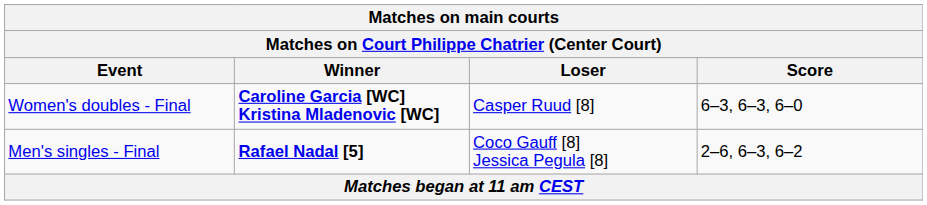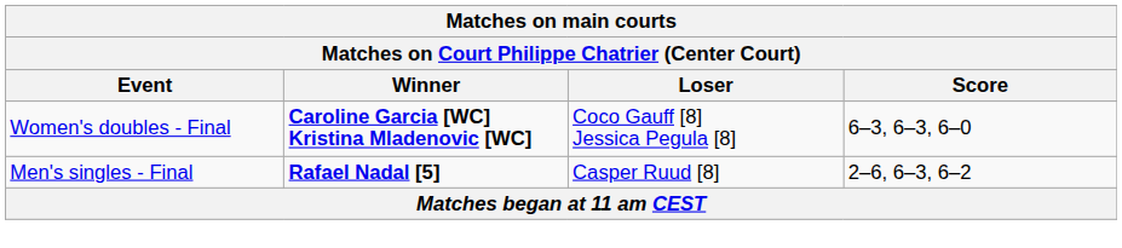 <table class="wikitable" style="margin:auto;">
 <tr>
 <th colspan=4 style=white-space:nowrap>Matches on main courts</th>
 </tr>
 <tr>
 <th colspan=4>Matches on <a href='#'>Court Philippe Chatrier</a> (Center Court)</th>
 </tr>
 <tr>
 <th width=250>Event</th>
 <th width=250>Winner</th>
 <th width=250>Loser</th>
 <th width=250>Score</th>
 </tr>
 <tr>
 <td><a href='#'>Women's doubles - Final</a></td>
 <td><strong> <a href='#'>Caroline Garcia</a> [WC] <br>  <a href='#'>Kristina Mladenovic</a> [WC]</strong></td>
-<td> <a href='#'>Casper Ruud</a> [8]</td>
+<td> <a href='#'>Coco Gauff</a> [8] <br>  <a href='#'>Jessica Pegula</a> [8]</td>
 <td>6–3, 6–3, 6–0</td>
 </tr>
 <tr>
 <td><a href='#'>Men's singles - Final</a></td>
 <td><strong> <a href='#'>Rafael Nadal</a> [5]</strong></td>
-<td> <a href='#'>Coco Gauff</a> [8] <br>  <a href='#'>Jessica Pegula</a> [8]</td>
+<td> <a href='#'>Casper Ruud</a> [8]</td>
 <td>2–6, 6–3, 6–2</td>
 </tr>
 <tr>
 <th colspan=4><em>Matches began at 11 am <a href='#'>CEST</a></em></th>
 </tr>
 </table>
